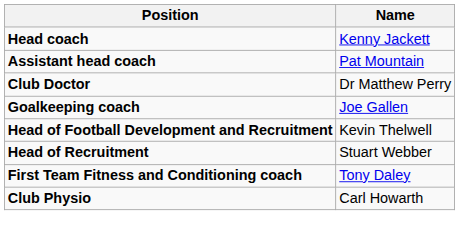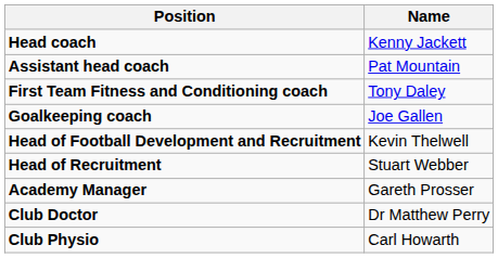 <table class="wikitable">
 <tr>
 <th>Position</th>
 <th>Name</th>
 </tr>
 <tr>
 <td><strong>Head coach</strong></td>
 <td><a href='#'>Kenny Jackett</a></td>
 </tr>
 <tr>
 <td><strong>Assistant head coach</strong></td>
 <td><a href='#'>Pat Mountain</a></td>
 </tr>
 <tr>
-<td><strong>Club Doctor</strong></td>
-<td>Dr Matthew Perry</td>
+<td><strong>First Team Fitness and Conditioning coach</strong></td>
+<td><a href='#'>Tony Daley</a></td>
 </tr>
 <tr>
 <td><strong>Goalkeeping coach</strong></td>
 <td><a href='#'>Joe Gallen</a></td>
 </tr>
 <tr>
 <td><strong>Head of Football Development and Recruitment</strong></td>
 <td>Kevin Thelwell</td>
 </tr>
 <tr>
 <td><strong>Head of Recruitment</strong></td>
 <td>Stuart Webber</td>
 </tr>
 <tr>
-<td><strong>First Team Fitness and Conditioning coach</strong></td>
-<td><a href='#'>Tony Daley</a></td>
+<td><strong>Academy Manager</strong></td>
+<td>Gareth Prosser</td>
+</tr>
+<tr>
+<td><strong>Club Doctor</strong></td>
+<td>Dr Matthew Perry</td>
 </tr>
 <tr>
 <td><strong>Club Physio</strong></td>
 <td>Carl Howarth</td>
 </tr>
 </table>
